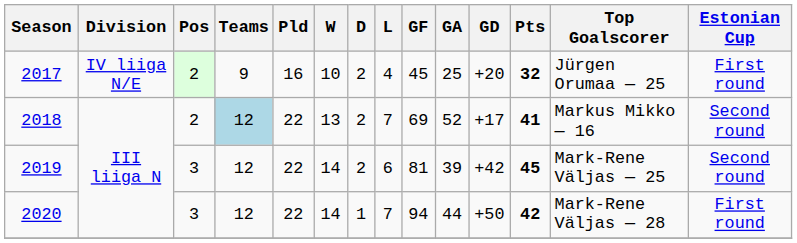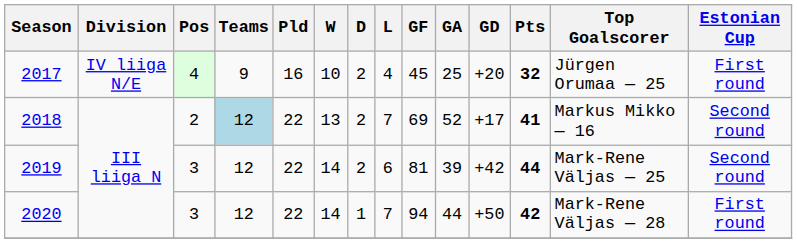 <table class="wikitable">
 <tr>
 <th width=60px>Season</th>
 <th width=80px>Division</th>
 <th width=30px>Pos</th>
 <th width=30px>Teams</th>
 <th width=30px>Pld</th>
 <th width=30px>W</th>
 <th width=30px>D</th>
 <th width=30px>L</th>
 <th width=30px>GF</th>
 <th width=30px>GA</th>
 <th width=30px>GD</th>
 <th width=30px>Pts</th>
 <th width=150px>Top Goalscorer</th>
 <th width=100px><a href='#'>Estonian Cup</a></th>
 </tr>
 <tr align=center>
 <td><a href='#'>2017</a></td>
 <td><a href='#'>IV liiga N/E</a></td>
-<td style="background:#DDFFDD;">2</td>
+<td style="background:#DDFFDD;">4</td>
 <td>9</td>
 <td>16</td>
 <td>10</td>
 <td>2</td>
 <td>4</td>
 <td>45</td>
 <td>25</td>
 <td>+20</td>
 <td><strong>32</strong></td>
 <td align=left>Jürgen Orumaa — 25</td>
 <td><a href='#'>First round</a></td>
 </tr>
 <tr align=center>
 <td><a href='#'>2018</a></td>
 <td rowspan=3><a href='#'>III liiga N</a></td>
 <td>2</td>
 <td style="background: lightblue;">12</td>
 <td>22</td>
 <td>13</td>
 <td>2</td>
 <td>7</td>
 <td>69</td>
 <td>52</td>
 <td>+17</td>
 <td><strong>41</strong></td>
 <td align=left>Markus Mikko  — 16</td>
 <td><a href='#'>Second round</a></td>
 </tr>
 <tr align=center>
 <td><a href='#'>2019</a></td>
 <td>3</td>
 <td>12</td>
 <td>22</td>
 <td>14</td>
 <td>2</td>
 <td>6</td>
 <td>81</td>
 <td>39</td>
 <td>+42</td>
-<td><strong>45</strong></td>
+<td><strong>44</strong></td>
 <td align=left>Mark-Rene Väljas — 25</td>
 <td><a href='#'>Second round</a></td>
 </tr>
 <tr align=center>
 <td><a href='#'>2020</a></td>
 <td>3</td>
 <td>12</td>
 <td>22</td>
 <td>14</td>
 <td>1</td>
 <td>7</td>
 <td>94</td>
 <td>44</td>
 <td>+50</td>
 <td><strong>42</strong></td>
 <td align=left>Mark-Rene Väljas — 28</td>
 <td><a href='#'>First round</a></td>
 </tr>
 <tr align=center>
 </tr>
 </table>
